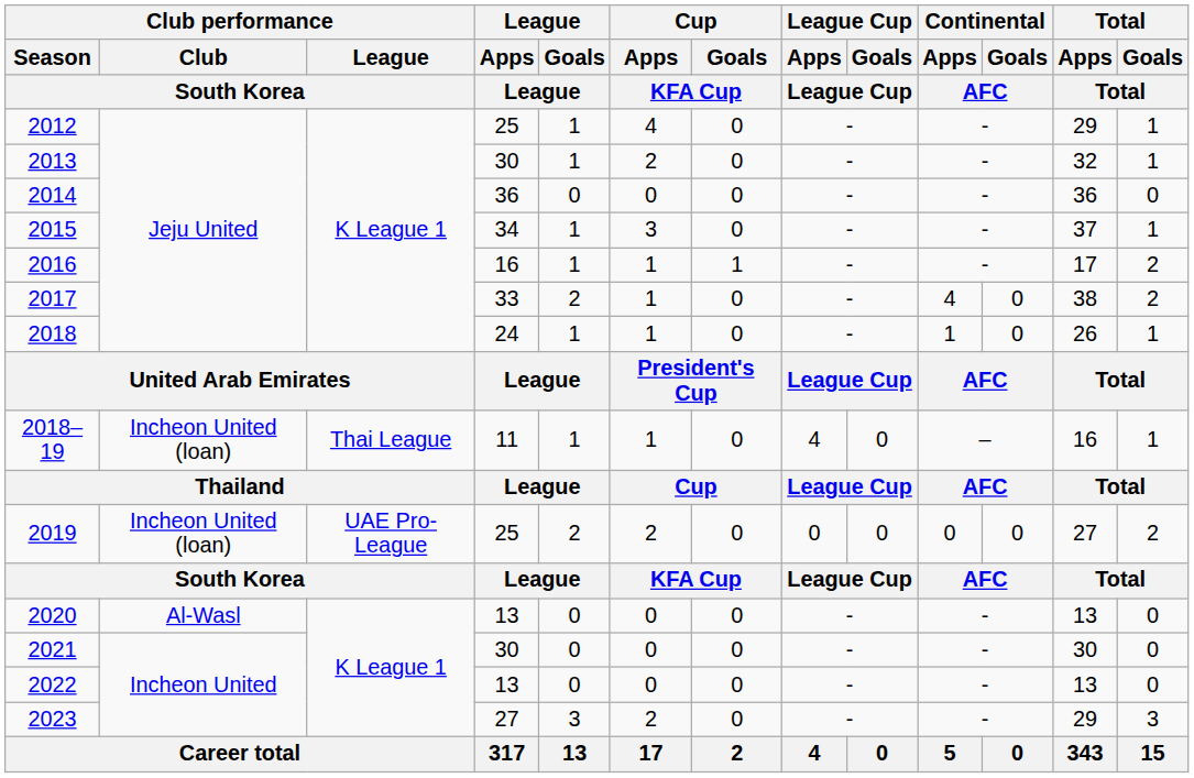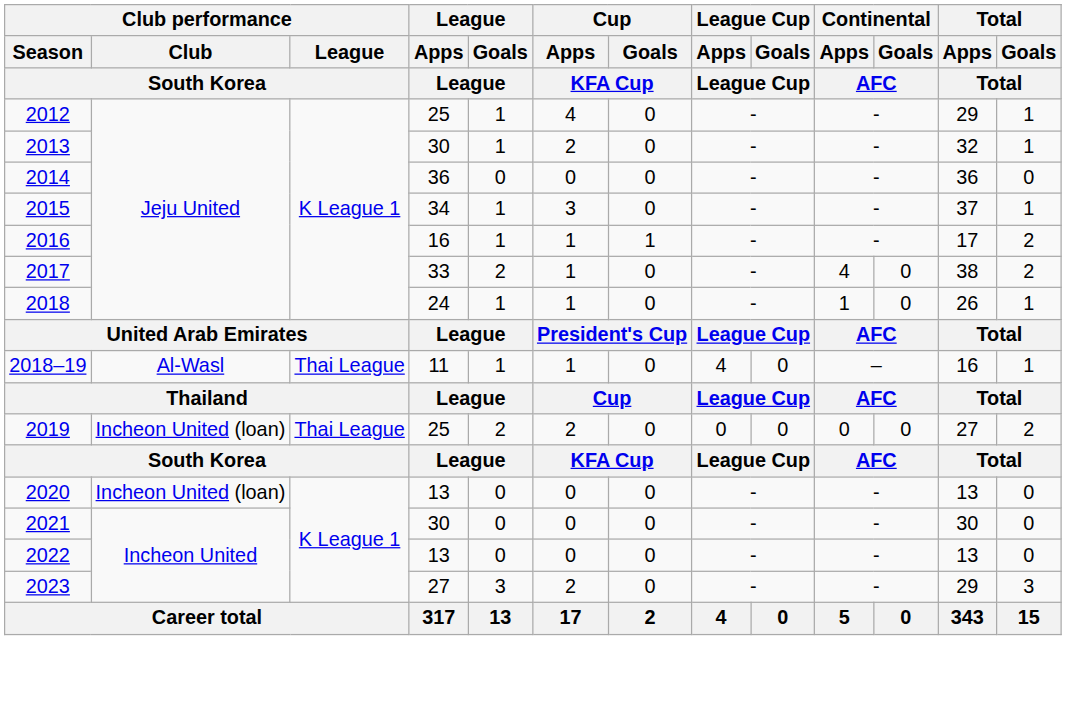 <table class="wikitable" style="text-align:center">
 <tr>
 <th colspan=3>Club performance</th>
 <th colspan=2>League</th>
 <th colspan=2>Cup</th>
 <th colspan=2>League Cup</th>
 <th colspan=2>Continental</th>
 <th colspan=2>Total</th>
 </tr>
 <tr>
 <th>Season</th>
 <th>Club</th>
 <th>League</th>
 <th>Apps</th>
 <th>Goals</th>
 <th>Apps</th>
 <th>Goals</th>
 <th>Apps</th>
 <th>Goals</th>
 <th>Apps</th>
 <th>Goals</th>
 <th>Apps</th>
 <th>Goals</th>
 </tr>
 <tr>
 <th colspan=3>South Korea</th>
 <th colspan=2>League</th>
 <th colspan=2><a href='#'>KFA Cup</a></th>
 <th colspan=2>League Cup</th>
 <th colspan=2><a href='#'>AFC</a></th>
 <th colspan=2>Total</th>
 </tr>
 <tr>
 <td><a href='#'>2012</a></td>
 <td rowspan="7"><a href='#'>Jeju United</a></td>
 <td rowspan="7"><a href='#'>K League 1</a></td>
 <td>25</td>
 <td>1</td>
 <td>4</td>
 <td>0</td>
 <td colspan="2">-</td>
 <td colspan="2">-</td>
 <td>29</td>
 <td>1</td>
 </tr>
 <tr>
 <td><a href='#'>2013</a></td>
 <td>30</td>
 <td>1</td>
 <td>2</td>
 <td>0</td>
 <td colspan="2">-</td>
 <td colspan="2">-</td>
 <td>32</td>
 <td>1</td>
 </tr>
 <tr>
 <td><a href='#'>2014</a></td>
 <td>36</td>
 <td>0</td>
 <td>0</td>
 <td>0</td>
 <td colspan="2">-</td>
 <td colspan="2">-</td>
 <td>36</td>
 <td>0</td>
 </tr>
 <tr>
 <td><a href='#'>2015</a></td>
 <td>34</td>
 <td>1</td>
 <td>3</td>
 <td>0</td>
 <td colspan="2">-</td>
 <td colspan="2">-</td>
 <td>37</td>
 <td>1</td>
 </tr>
 <tr>
 <td><a href='#'>2016</a></td>
 <td>16</td>
 <td>1</td>
 <td>1</td>
 <td>1</td>
 <td colspan="2">-</td>
 <td colspan="2">-</td>
 <td>17</td>
 <td>2</td>
 </tr>
 <tr>
 <td><a href='#'>2017</a></td>
 <td>33</td>
 <td>2</td>
 <td>1</td>
 <td>0</td>
 <td colspan="2">-</td>
 <td>4</td>
 <td>0</td>
 <td>38</td>
 <td>2</td>
 </tr>
 <tr>
 <td><a href='#'>2018</a></td>
 <td>24</td>
 <td>1</td>
 <td>1</td>
 <td>0</td>
 <td colspan="2">-</td>
 <td>1</td>
 <td>0</td>
 <td>26</td>
 <td>1</td>
 </tr>
 <tr>
 <th colspan=3>United Arab Emirates</th>
 <th colspan=2>League</th>
 <th colspan=2><a href='#'>President's Cup</a></th>
 <th colspan=2><a href='#'>League Cup</a></th>
 <th colspan=2><a href='#'>AFC</a></th>
 <th colspan=2>Total</th>
 </tr>
 <tr>
 <td><a href='#'>2018–19</a></td>
-<td rowspan="1"><a href='#'>Incheon United</a> (loan)</td>
+<td rowspan="1"><a href='#'>Al-Wasl</a></td>
 <td rowspan=1><a href='#'>Thai League</a></td>
 <td>11</td>
 <td>1</td>
 <td>1</td>
 <td>0</td>
 <td>4</td>
 <td>0</td>
 <td colspan="2">–</td>
 <td>16</td>
 <td>1</td>
 </tr>
 <tr>
 <th colspan=3>Thailand</th>
 <th colspan=2>League</th>
 <th colspan=2><a href='#'>Cup</a></th>
 <th colspan=2><a href='#'>League Cup</a></th>
 <th colspan=2><a href='#'>AFC</a></th>
 <th colspan=2>Total</th>
 </tr>
 <tr>
 <td><a href='#'>2019</a></td>
 <td rowspan="1"><a href='#'>Incheon United</a> (loan)</td>
-<td rowspan="1"><a href='#'>UAE Pro-League</a></td>
+<td rowspan=1><a href='#'>Thai League</a></td>
 <td>25</td>
 <td>2</td>
 <td>2</td>
 <td>0</td>
 <td>0</td>
 <td>0</td>
 <td>0</td>
 <td>0</td>
 <td>27</td>
 <td>2</td>
 </tr>
 <tr>
 <th colspan=3>South Korea</th>
 <th colspan=2>League</th>
 <th colspan=2><a href='#'>KFA Cup</a></th>
 <th colspan=2>League Cup</th>
 <th colspan=2><a href='#'>AFC</a></th>
 <th colspan=2>Total</th>
 </tr>
 <tr>
 <td><a href='#'>2020</a></td>
-<td rowspan="1"><a href='#'>Al-Wasl</a></td>
+<td rowspan="1"><a href='#'>Incheon United</a> (loan)</td>
 <td rowspan="4"><a href='#'>K League 1</a></td>
 <td>13</td>
 <td>0</td>
 <td>0</td>
 <td>0</td>
 <td colspan="2">-</td>
 <td colspan="2">-</td>
 <td>13</td>
 <td>0</td>
 </tr>
 <tr>
 <td><a href='#'>2021</a></td>
 <td rowspan="3"><a href='#'>Incheon United</a></td>
 <td>30</td>
 <td>0</td>
 <td>0</td>
 <td>0</td>
 <td colspan="2">-</td>
 <td colspan="2">-</td>
 <td>30</td>
 <td>0</td>
 </tr>
 <tr>
 <td><a href='#'>2022</a></td>
 <td>13</td>
 <td>0</td>
 <td>0</td>
 <td>0</td>
 <td colspan="2">-</td>
 <td colspan="2">-</td>
 <td>13</td>
 <td>0</td>
 </tr>
 <tr>
 <td><a href='#'>2023</a></td>
 <td>27</td>
 <td>3</td>
 <td>2</td>
 <td>0</td>
 <td colspan="2">-</td>
 <td colspan="2">-</td>
 <td>29</td>
 <td>3</td>
 </tr>
 <tr>
 <th colspan=3>Career total</th>
 <th>317</th>
 <th>13</th>
 <th>17</th>
 <th>2</th>
 <th>4</th>
 <th>0</th>
 <th>5</th>
 <th>0</th>
 <th>343</th>
 <th>15</th>
 </tr>
 </table>
